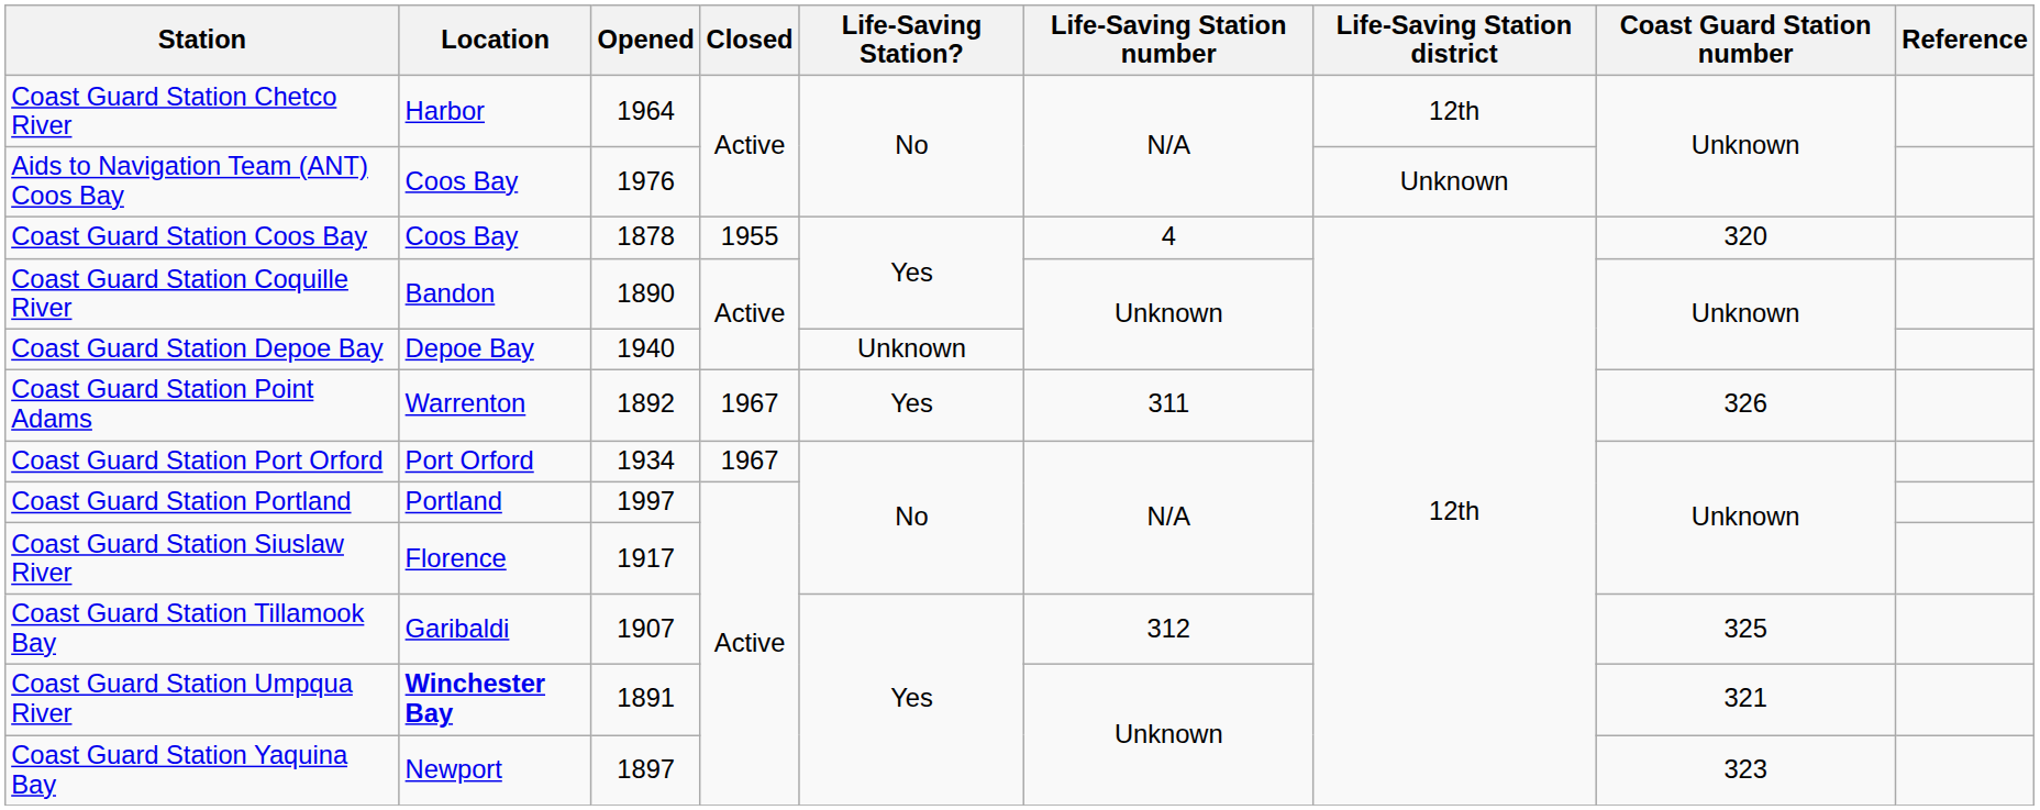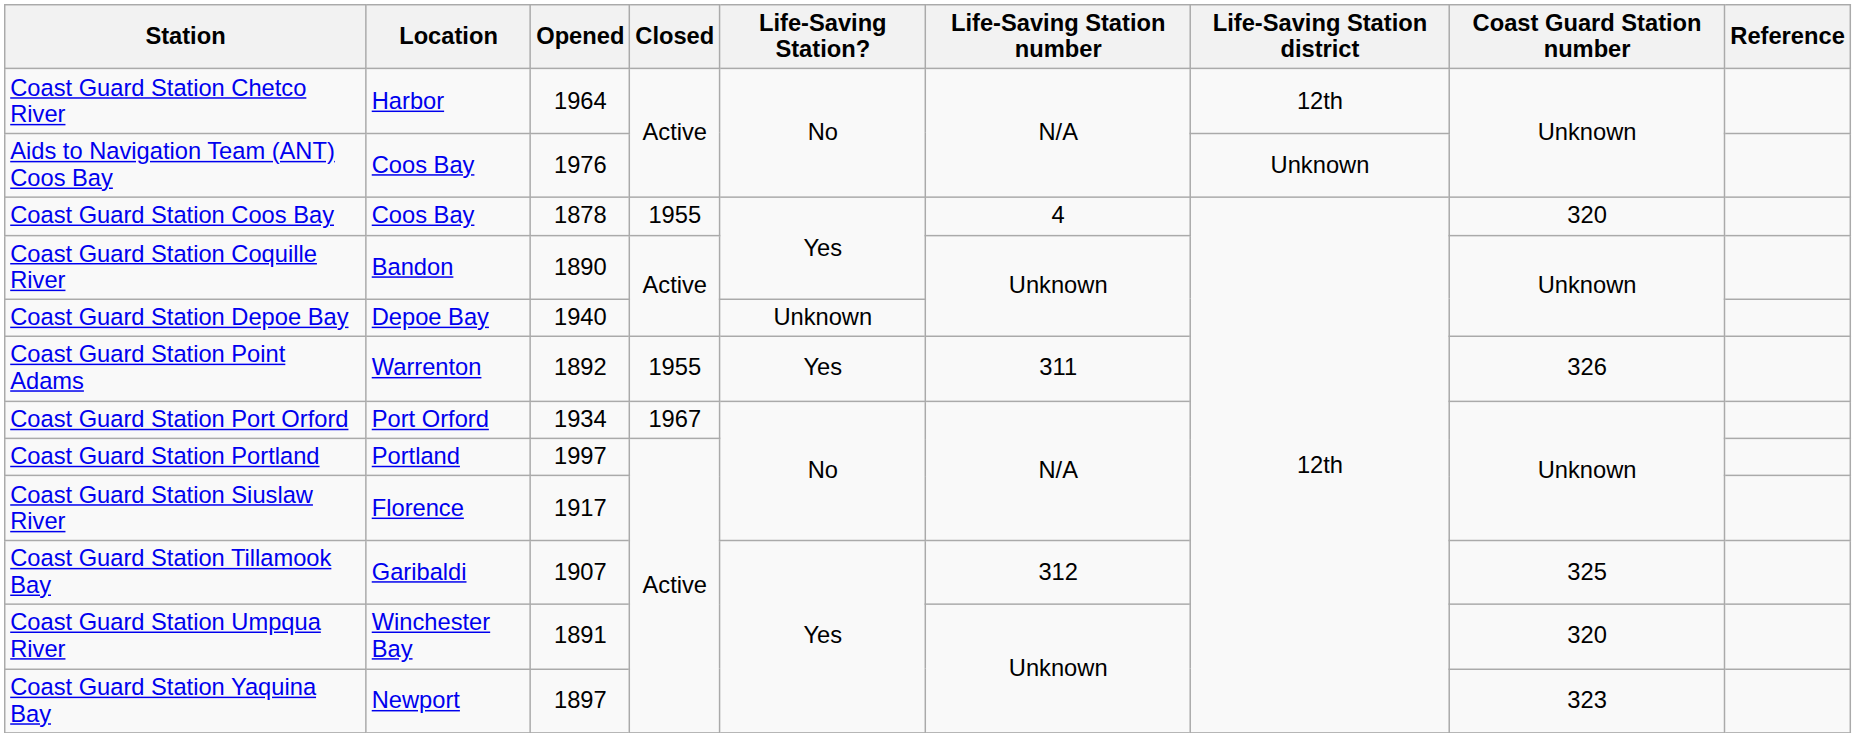 <table class="wikitable sortable" style="text-align:left;">
 <tr>
 <th>Station</th>
 <th>Location</th>
 <th>Opened</th>
 <th>Closed</th>
 <th>Life-Saving Station?</th>
 <th>Life-Saving Station number</th>
 <th>Life-Saving Station district</th>
 <th>Coast Guard Station number</th>
 <th>Reference</th>
 </tr>
 <tr>
 <td><a href='#'>Coast Guard Station Chetco River</a></td>
 <td><a href='#'>Harbor</a></td>
 <td align="center">1964</td>
 <td rowspan="2" align="center">Active</td>
 <td rowspan="2" align="center">No</td>
 <td rowspan="2" align="center">N/A</td>
 <td align="center">12th</td>
 <td rowspan="2" align="center">Unknown</td>
 <td align="center"></td>
 </tr>
 <tr>
 <td><a href='#'>Aids to Navigation Team (ANT) Coos Bay</a></td>
 <td><a href='#'>Coos Bay</a></td>
 <td align="center">1976</td>
 <td align="center">Unknown</td>
 <td align="center"></td>
 </tr>
 <tr>
 <td><a href='#'>Coast Guard Station Coos Bay</a></td>
 <td><a href='#'>Coos Bay</a></td>
 <td align="center">1878</td>
 <td align="center">1955</td>
 <td rowspan="2" align="center">Yes</td>
 <td align="center">4</td>
 <td rowspan="10" align="center">12th</td>
 <td align="center">320</td>
 <td align="center"></td>
 </tr>
 <tr>
 <td><a href='#'>Coast Guard Station Coquille River</a></td>
 <td><a href='#'>Bandon</a></td>
 <td align="center">1890</td>
 <td rowspan="2" align="center">Active</td>
 <td rowspan="2" align="center">Unknown</td>
 <td rowspan="2" align="center">Unknown</td>
 <td align="center"></td>
 </tr>
 <tr>
 <td><a href='#'>Coast Guard Station Depoe Bay</a></td>
 <td><a href='#'>Depoe Bay</a></td>
 <td align="center">1940</td>
 <td align="center">Unknown</td>
 <td align="center"></td>
 </tr>
 <tr>
 <td><a href='#'>Coast Guard Station Point Adams</a></td>
 <td><a href='#'>Warrenton</a></td>
 <td align="center">1892</td>
-<td align="center">1967</td>
+<td align="center">1955</td>
 <td align="center">Yes</td>
 <td align="center">311</td>
 <td align="center">326</td>
 <td align="center"></td>
 </tr>
 <tr>
 <td><a href='#'>Coast Guard Station Port Orford</a></td>
 <td><a href='#'>Port Orford</a></td>
 <td align="center">1934</td>
 <td align="center">1967</td>
 <td rowspan="3" align="center">No</td>
 <td rowspan="3" align="center">N/A</td>
 <td rowspan="3" align="center">Unknown</td>
 <td align="center"></td>
 </tr>
 <tr>
 <td><a href='#'>Coast Guard Station Portland</a></td>
 <td><a href='#'>Portland</a></td>
 <td align="center">1997</td>
 <td rowspan="5" align="center">Active</td>
 <td align="center"></td>
 </tr>
 <tr>
 <td><a href='#'>Coast Guard Station Siuslaw River</a></td>
 <td><a href='#'>Florence</a></td>
 <td align="center">1917</td>
 <td align="center"></td>
 </tr>
 <tr>
 <td><a href='#'>Coast Guard Station Tillamook Bay</a></td>
 <td><a href='#'>Garibaldi</a></td>
 <td align="center">1907</td>
 <td rowspan="3" align="center">Yes</td>
 <td align="center">312</td>
 <td align="center">325</td>
 <td align="center"></td>
 </tr>
 <tr>
 <td><a href='#'>Coast Guard Station Umpqua River</a></td>
-<td><strong><a href='#'>Winchester Bay</a></strong></td>
+<td><a href='#'>Winchester Bay</a></td>
 <td align="center">1891</td>
 <td rowspan="2" align="center">Unknown</td>
-<td align="center">321</td>
+<td align="center">320</td>
 <td align="center"></td>
 </tr>
 <tr>
 <td><a href='#'>Coast Guard Station Yaquina Bay</a></td>
 <td><a href='#'>Newport</a></td>
 <td align="center">1897</td>
 <td align="center">323</td>
 <td align="center"></td>
 </tr>
 </table>
